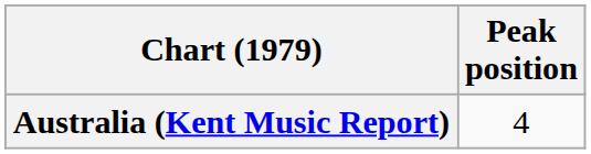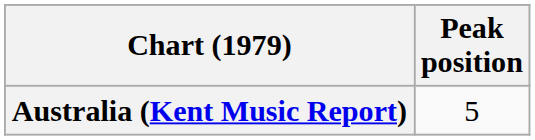 <table class="wikitable sortable plainrowheaders" style="text-align:center">
 <tr>
 <th>Chart (1979)</th>
 <th>Peak<br>position</th>
 </tr>
 <tr>
 <th scope="row">Australia (<a href='#'>Kent Music Report</a>)</th>
-<td>4</td>
+<td>5</td>
 </tr>
 </table>
